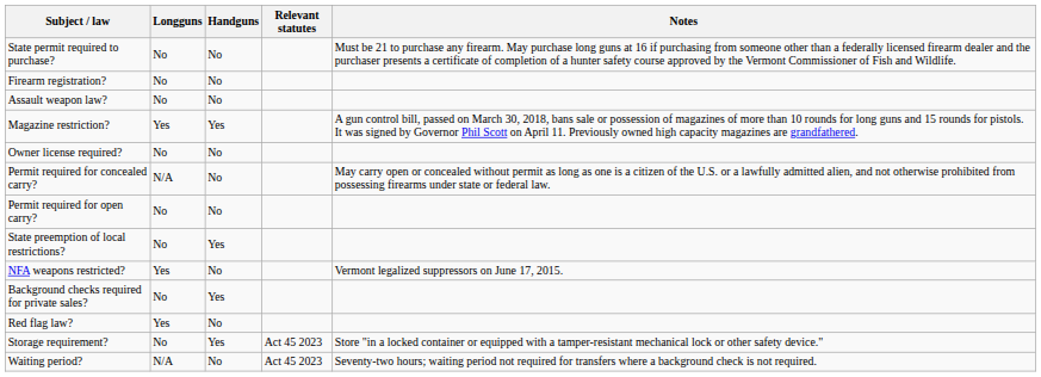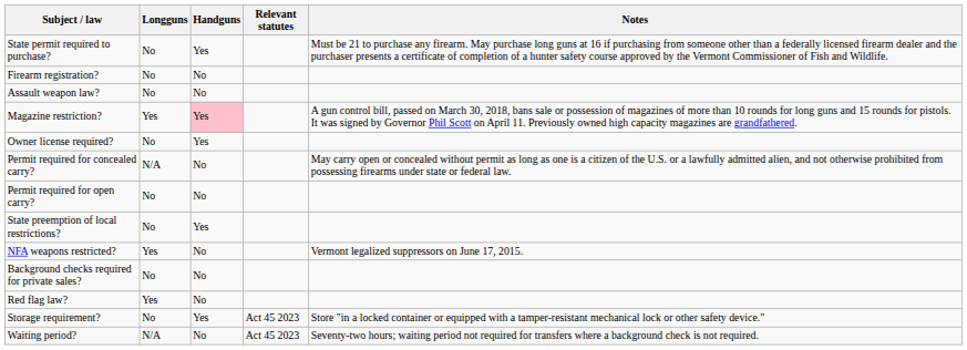 <table class="wikitable"  style="font-size:85%; width:95%;">
 <tr>
 <th>Subject / law</th>
 <th>Longguns</th>
 <th>Handguns</th>
 <th>Relevant statutes</th>
 <th>Notes</th>
 </tr>
 <tr>
 <td>State permit required to purchase?</td>
 <td>No</td>
-<td>No</td>
+<td>Yes</td>
 <td></td>
 <td>Must be 21 to purchase any firearm. May purchase long guns at 16 if purchasing from someone other than a federally licensed firearm dealer and the purchaser presents a certificate of completion of a hunter safety course approved by the Vermont Commissioner of Fish and Wildlife.</td>
 </tr>
 <tr>
 <td>Firearm registration?</td>
 <td>No</td>
 <td>No</td>
 <td></td>
 <td></td>
 </tr>
 <tr>
 <td>Assault weapon law?</td>
 <td>No</td>
 <td>No</td>
 <td></td>
 <td></td>
 </tr>
 <tr>
 <td>Magazine restriction?</td>
 <td>Yes</td>
-<td>Yes</td>
+<td style="background: pink;">Yes</td>
 <td></td>
 <td>A gun control bill, passed on March 30, 2018, bans sale or possession of magazines of more than 10 rounds for long guns and 15 rounds for pistols. It was signed by Governor <a href='#'>Phil Scott</a> on April 11. Previously owned high capacity magazines are <a href='#'>grandfathered</a>.</td>
 </tr>
 <tr>
 <td>Owner license required?</td>
 <td>No</td>
-<td>No</td>
+<td>Yes</td>
 <td></td>
 <td></td>
 </tr>
 <tr>
 <td>Permit required for concealed carry?</td>
 <td>N/A</td>
 <td>No</td>
 <td></td>
 <td>May carry open or concealed without permit as long as one is a citizen of the U.S. or a lawfully admitted alien, and not otherwise prohibited from possessing firearms under state or federal law.</td>
 </tr>
 <tr>
 <td>Permit required for open carry?</td>
 <td>No</td>
 <td>No</td>
 <td></td>
 <td></td>
 </tr>
 <tr>
 <td>State preemption of local restrictions?</td>
 <td>No</td>
 <td>Yes</td>
 <td></td>
 <td></td>
 </tr>
 <tr>
 <td><a href='#'>NFA</a> weapons restricted?</td>
 <td>Yes</td>
 <td>No</td>
 <td></td>
 <td>Vermont legalized suppressors on June 17, 2015.</td>
 </tr>
 <tr>
 <td>Background checks required for private sales?</td>
 <td>No</td>
-<td>Yes</td>
+<td>No</td>
 <td></td>
 <td></td>
 </tr>
 <tr>
 <td>Red flag law?</td>
 <td>Yes</td>
 <td>No</td>
 <td></td>
 <td></td>
 </tr>
 <tr>
 <td>Storage requirement?</td>
 <td>No</td>
 <td>Yes</td>
 <td>Act 45 2023</td>
 <td>Store "in a locked container or equipped with a tamper-resistant mechanical lock or other safety device."</td>
 </tr>
 <tr>
 <td>Waiting period?</td>
 <td>N/A</td>
 <td>No</td>
 <td>Act 45 2023</td>
 <td>Seventy-two hours; waiting period not required for transfers where a background check is not required.</td>
 </tr>
 </table>
